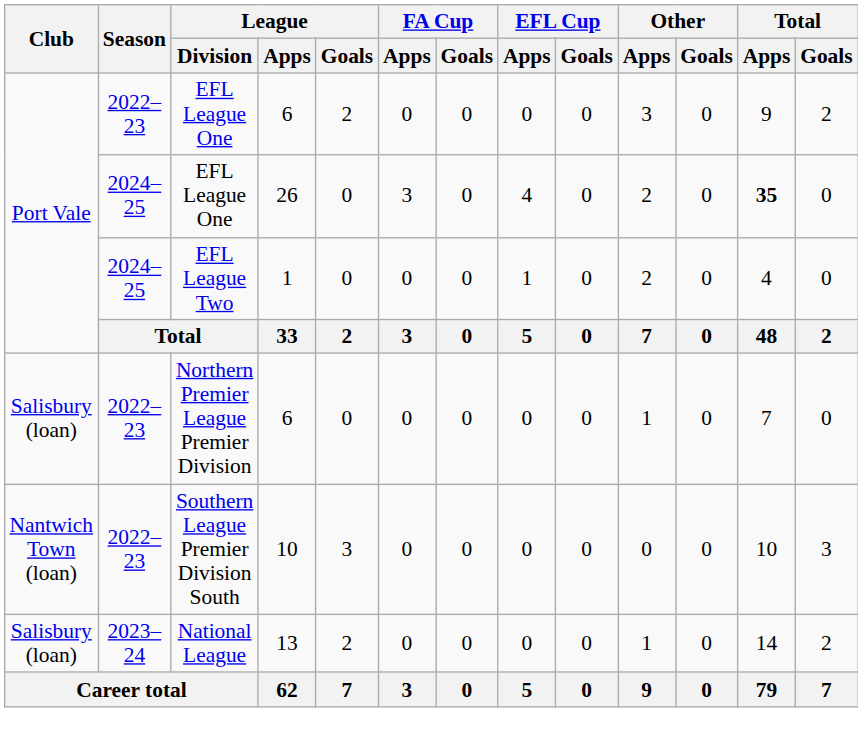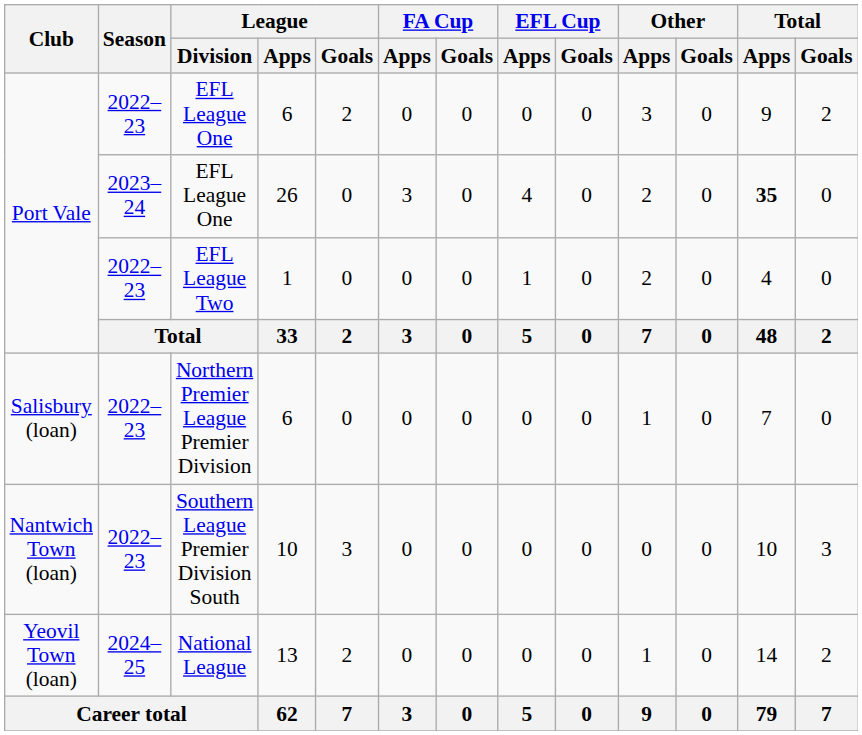 <table class="wikitable" style="text-align:center">
 <tr>
 <th rowspan="2">Club</th>
 <th rowspan="2">Season</th>
 <th colspan="3">League</th>
 <th colspan="2"><a href='#'>FA Cup</a></th>
 <th colspan="2"><a href='#'>EFL Cup</a></th>
 <th colspan="2">Other</th>
 <th colspan="2">Total</th>
 </tr>
 <tr>
 <th>Division</th>
 <th>Apps</th>
 <th>Goals</th>
 <th>Apps</th>
 <th>Goals</th>
 <th>Apps</th>
 <th>Goals</th>
 <th>Apps</th>
 <th>Goals</th>
 <th>Apps</th>
 <th>Goals</th>
 </tr>
 <tr>
 <td rowspan="4"><a href='#'>Port Vale</a></td>
 <td><a href='#'>2022–23</a></td>
 <td><a href='#'>EFL League One</a></td>
 <td>6</td>
 <td>2</td>
 <td>0</td>
 <td>0</td>
 <td>0</td>
 <td>0</td>
 <td>3</td>
 <td>0</td>
 <td>9</td>
 <td>2</td>
 </tr>
 <tr>
-<td><a href='#'>2024–25</a></td>
+<td><a href='#'>2023–24</a></td>
 <td>EFL League One</td>
 <td>26</td>
 <td>0</td>
 <td>3</td>
 <td>0</td>
 <td>4</td>
 <td>0</td>
 <td>2</td>
 <td>0</td>
 <td><strong>35</strong></td>
 <td>0</td>
 </tr>
 <tr>
-<td><a href='#'>2024–25</a></td>
+<td><a href='#'>2022–23</a></td>
 <td><a href='#'>EFL League Two</a></td>
 <td>1</td>
 <td>0</td>
 <td>0</td>
 <td>0</td>
 <td>1</td>
 <td>0</td>
 <td>2</td>
 <td>0</td>
 <td>4</td>
 <td>0</td>
 </tr>
 <tr>
 <th colspan="2">Total</th>
 <th>33</th>
 <th>2</th>
 <th>3</th>
 <th>0</th>
 <th>5</th>
 <th>0</th>
 <th>7</th>
 <th>0</th>
 <th>48</th>
 <th>2</th>
 </tr>
 <tr>
 <td><a href='#'>Salisbury</a> (loan)</td>
 <td><a href='#'>2022–23</a></td>
 <td><a href='#'>Northern Premier League</a><br>Premier Division</td>
 <td>6</td>
 <td>0</td>
 <td>0</td>
 <td>0</td>
 <td>0</td>
 <td>0</td>
 <td>1</td>
 <td>0</td>
 <td>7</td>
 <td>0</td>
 </tr>
 <tr>
 <td><a href='#'>Nantwich Town</a> (loan)</td>
 <td><a href='#'>2022–23</a></td>
 <td><a href='#'>Southern League</a><br>Premier Division South</td>
 <td>10</td>
 <td>3</td>
 <td>0</td>
 <td>0</td>
 <td>0</td>
 <td>0</td>
 <td>0</td>
 <td>0</td>
 <td>10</td>
 <td>3</td>
 </tr>
 <tr>
-<td><a href='#'>Salisbury</a> (loan)</td>
-<td><a href='#'>2023–24</a></td>
+<td><a href='#'>Yeovil Town</a> (loan)</td>
+<td><a href='#'>2024–25</a></td>
 <td><a href='#'>National League</a></td>
 <td>13</td>
 <td>2</td>
 <td>0</td>
 <td>0</td>
 <td>0</td>
 <td>0</td>
 <td>1</td>
 <td>0</td>
 <td>14</td>
 <td>2</td>
 </tr>
 <tr>
 <th colspan="3">Career total</th>
 <th>62</th>
 <th>7</th>
 <th>3</th>
 <th>0</th>
 <th>5</th>
 <th>0</th>
 <th>9</th>
 <th>0</th>
 <th>79</th>
 <th>7</th>
 </tr>
 </table>
